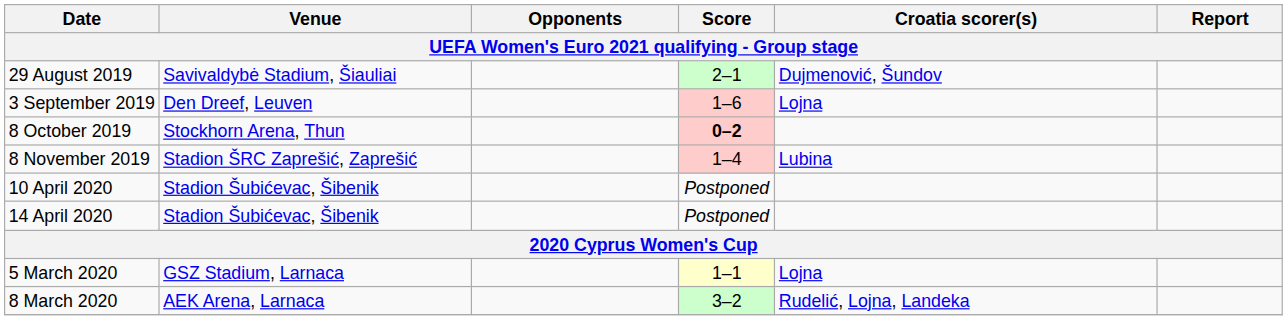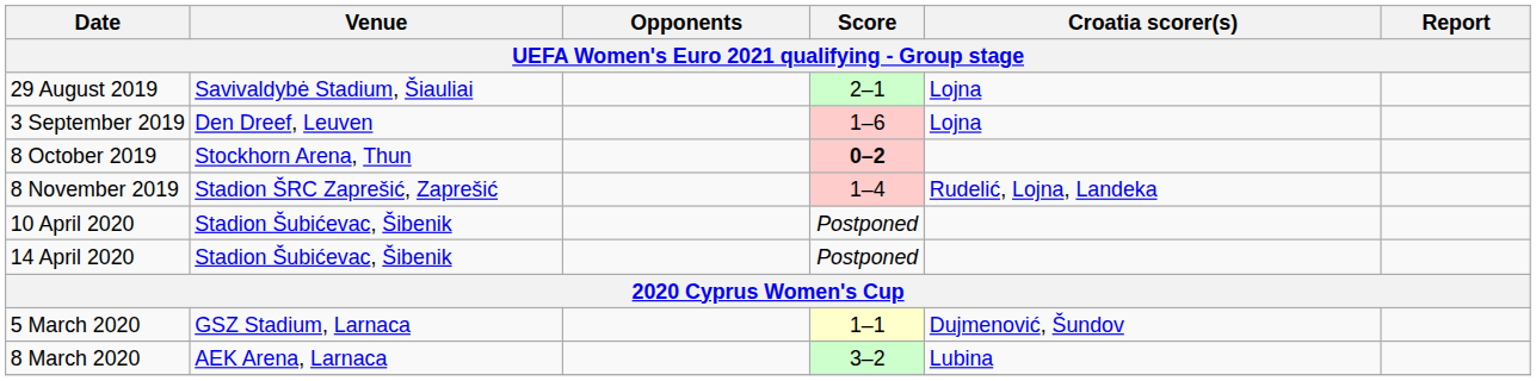 <table class="wikitable" style="font-size:95%;">
 <tr>
 <th width=125>Date</th>
 <th width=260>Venue</th>
 <th width=170>Opponents</th>
 <th width= 75>Score</th>
 <th width=320>Croatia scorer(s)</th>
 <th width=100>Report</th>
 </tr>
 <tr>
 <th colspan=7><a href='#'>UEFA Women's Euro 2021 qualifying - Group stage</a></th>
 </tr>
 <tr>
 <td>29 August 2019</td>
 <td><a href='#'>Savivaldybė Stadium</a>, <a href='#'>Šiauliai</a></td>
 <td></td>
 <td align=center bgcolor=#CCFFCC>2–1</td>
-<td><a href='#'>Dujmenović</a>, <a href='#'>Šundov</a></td>
+<td><a href='#'>Lojna</a></td>
 <td></td>
 </tr>
 <tr>
 <td>3 September 2019</td>
 <td><a href='#'>Den Dreef</a>, <a href='#'>Leuven</a></td>
 <td></td>
 <td align=center bgcolor=#FFCCCC>1–6</td>
 <td><a href='#'>Lojna</a></td>
 <td></td>
 </tr>
 <tr>
 <td>8 October 2019</td>
 <td><a href='#'>Stockhorn Arena</a>, <a href='#'>Thun</a></td>
 <td></td>
 <td align=center bgcolor=#FFCCCC><strong>0–2</strong></td>
 <td></td>
 <td></td>
 </tr>
 <tr>
 <td>8 November 2019</td>
 <td><a href='#'>Stadion ŠRC Zaprešić</a>, <a href='#'>Zaprešić</a></td>
 <td></td>
 <td align=center bgcolor=#FFCCCC>1–4</td>
-<td><a href='#'>Lubina</a></td>
+<td><a href='#'>Rudelić</a>, <a href='#'>Lojna</a>, <a href='#'>Landeka</a></td>
 <td></td>
 </tr>
 <tr>
 <td>10 April 2020</td>
 <td><a href='#'>Stadion Šubićevac</a>, <a href='#'>Šibenik</a></td>
 <td></td>
 <td align=center><em>Postponed</em></td>
 <td></td>
 <td></td>
 </tr>
 <tr>
 <td>14 April 2020</td>
 <td><a href='#'>Stadion Šubićevac</a>, <a href='#'>Šibenik</a></td>
 <td></td>
 <td align=center><em>Postponed</em></td>
 <td></td>
 <td></td>
 </tr>
 <tr>
 <th colspan=7><a href='#'>2020 Cyprus Women's Cup</a></th>
 </tr>
 <tr>
 <td>5 March 2020</td>
 <td><a href='#'>GSZ Stadium</a>, <a href='#'>Larnaca</a></td>
 <td></td>
 <td align=center bgcolor=#FFFFCC>1–1</td>
-<td><a href='#'>Lojna</a></td>
+<td><a href='#'>Dujmenović</a>, <a href='#'>Šundov</a></td>
 <td></td>
 </tr>
 <tr>
 <td>8 March 2020</td>
 <td><a href='#'>AEK Arena</a>, <a href='#'>Larnaca</a></td>
 <td></td>
 <td align=center bgcolor=#CCFFCC>3–2</td>
-<td><a href='#'>Rudelić</a>, <a href='#'>Lojna</a>, <a href='#'>Landeka</a></td>
+<td><a href='#'>Lubina</a></td>
 <td></td>
 </tr>
 <tr>
 </tr>
 </table>
